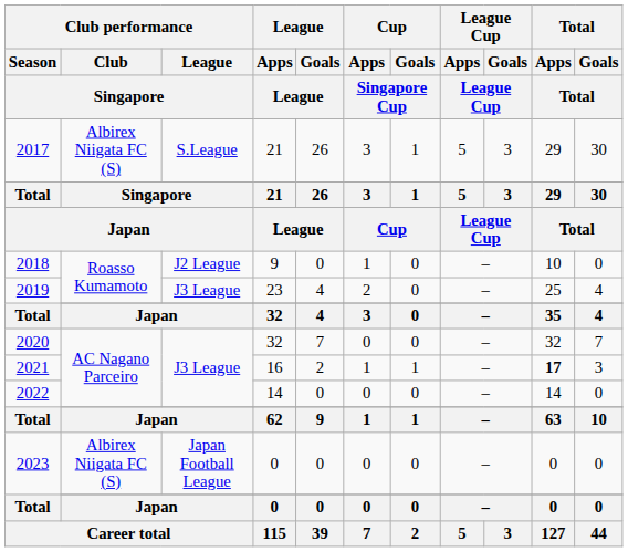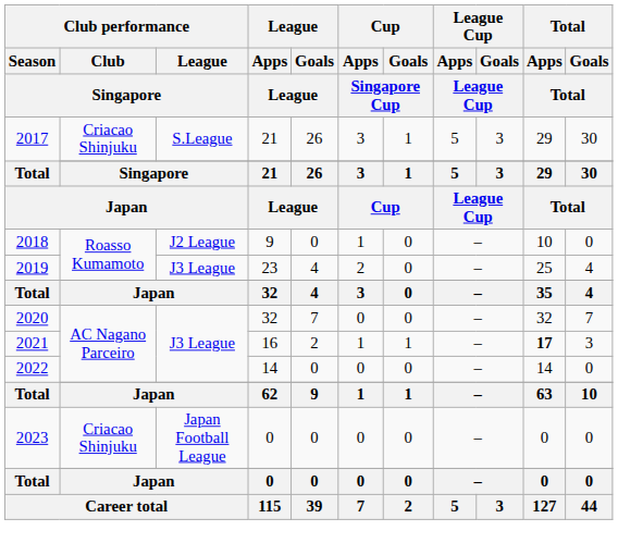 <table class="wikitable" style="text-align:center">
 <tr>
 <th colspan=3>Club performance</th>
 <th colspan=2>League</th>
 <th colspan=2>Cup</th>
 <th colspan=2>League Cup</th>
 <th colspan=2>Total</th>
 </tr>
 <tr>
 <th>Season</th>
 <th>Club</th>
 <th>League</th>
 <th>Apps</th>
 <th>Goals</th>
 <th>Apps</th>
 <th>Goals</th>
 <th>Apps</th>
 <th>Goals</th>
 <th>Apps</th>
 <th>Goals</th>
 </tr>
 <tr>
 <th colspan=3>Singapore</th>
 <th colspan=2>League</th>
 <th colspan=2><a href='#'>Singapore Cup</a></th>
 <th colspan=2><a href='#'>League Cup</a></th>
 <th colspan=2>Total</th>
 </tr>
 <tr>
 <td><a href='#'>2017</a></td>
-<td><a href='#'>Albirex Niigata FC (S)</a></td>
+<td><a href='#'>Criacao Shinjuku</a></td>
 <td><a href='#'>S.League</a></td>
 <td>21</td>
 <td>26</td>
 <td>3</td>
 <td>1</td>
 <td>5</td>
 <td>3</td>
 <td>29</td>
 <td>30</td>
 </tr>
 <tr>
 <th rowspan=2>Total</th>
 </tr>
 <tr>
 <th colspan=2>Singapore</th>
 <th>21</th>
 <th>26</th>
 <th>3</th>
 <th>1</th>
 <th>5</th>
 <th>3</th>
 <th>29</th>
 <th>30</th>
 </tr>
 <tr>
 <th colspan=3>Japan</th>
 <th colspan=2>League</th>
 <th colspan=2><a href='#'>Cup</a></th>
 <th colspan=2><a href='#'>League Cup</a></th>
 <th colspan=2>Total</th>
 </tr>
 <tr>
 <td><a href='#'>2018</a></td>
 <td rowspan="2"><a href='#'>Roasso Kumamoto</a></td>
 <td><a href='#'>J2 League</a></td>
 <td>9</td>
 <td>0</td>
 <td>1</td>
 <td>0</td>
 <td colspan="2">–</td>
 <td>10</td>
 <td>0</td>
 </tr>
 <tr>
 <td><a href='#'>2019</a></td>
 <td><a href='#'>J3 League</a></td>
 <td>23</td>
 <td>4</td>
 <td>2</td>
 <td>0</td>
 <td colspan="2">–</td>
 <td>25</td>
 <td>4</td>
 </tr>
 <tr>
 <th rowspan=2>Total</th>
 </tr>
 <tr>
 <th colspan=2>Japan</th>
 <th>32</th>
 <th>4</th>
 <th>3</th>
 <th>0</th>
 <th colspan="2">–</th>
 <th>35</th>
 <th>4</th>
 </tr>
 <tr>
 <td><a href='#'>2020</a></td>
 <td rowspan="3"><a href='#'>AC Nagano Parceiro</a></td>
 <td rowspan="3"><a href='#'>J3 League</a></td>
 <td>32</td>
 <td>7</td>
 <td>0</td>
 <td>0</td>
 <td colspan="2">–</td>
 <td>32</td>
 <td>7</td>
 </tr>
 <tr>
 <td><a href='#'>2021</a></td>
 <td>16</td>
 <td>2</td>
 <td>1</td>
 <td>1</td>
 <td colspan="2">–</td>
 <td><strong>17</strong></td>
 <td>3</td>
 </tr>
 <tr>
 <td><a href='#'>2022</a></td>
 <td>14</td>
 <td>0</td>
 <td>0</td>
 <td>0</td>
 <td colspan="2">–</td>
 <td>14</td>
 <td>0</td>
 </tr>
 <tr>
 <th rowspan=2>Total</th>
 </tr>
 <tr>
 <th colspan=2>Japan</th>
 <th>62</th>
 <th>9</th>
 <th>1</th>
 <th>1</th>
 <th colspan="2">–</th>
 <th>63</th>
 <th>10</th>
 </tr>
 <tr>
 <td><a href='#'>2023</a></td>
-<td><a href='#'>Albirex Niigata FC (S)</a></td>
+<td><a href='#'>Criacao Shinjuku</a></td>
 <td><a href='#'>Japan Football League</a></td>
 <td>0</td>
 <td>0</td>
 <td>0</td>
 <td>0</td>
 <td colspan="2">–</td>
 <td>0</td>
 <td>0</td>
 </tr>
 <tr>
 <th rowspan=2>Total</th>
 </tr>
 <tr>
 <th colspan=2>Japan</th>
 <th>0</th>
 <th>0</th>
 <th>0</th>
 <th>0</th>
 <th colspan="2">–</th>
 <th>0</th>
 <th>0</th>
 </tr>
 <tr>
 <th colspan=3>Career total</th>
 <th>115</th>
 <th>39</th>
 <th>7</th>
 <th>2</th>
 <th>5</th>
 <th>3</th>
 <th>127</th>
 <th>44</th>
 </tr>
 </table>
